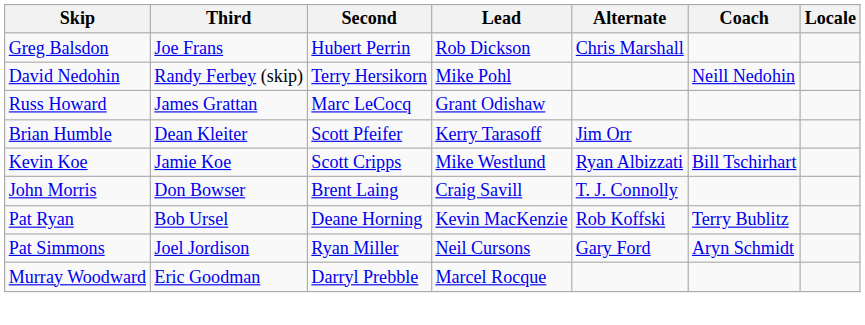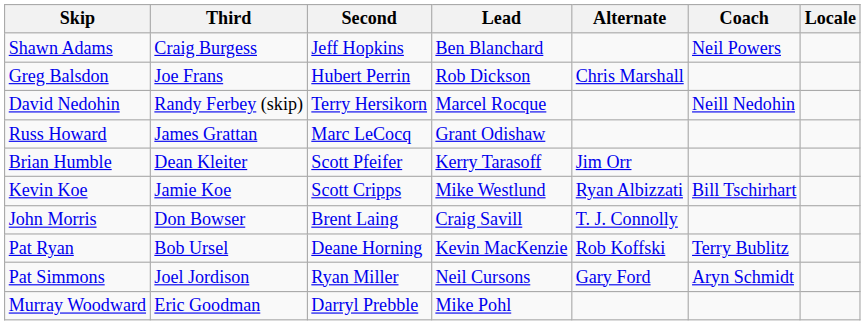 <table class="wikitable">
 <tr>
 <th>Skip</th>
 <th>Third</th>
 <th>Second</th>
 <th>Lead</th>
 <th>Alternate</th>
 <th>Coach</th>
 <th>Locale</th>
+</tr>
+<tr>
+<td><a href='#'>Shawn Adams</a></td>
+<td><a href='#'>Craig Burgess</a></td>
+<td><a href='#'>Jeff Hopkins</a></td>
+<td><a href='#'>Ben Blanchard</a></td>
+<td></td>
+<td><a href='#'>Neil Powers</a></td>
+<td></td>
 </tr>
 <tr>
 <td><a href='#'>Greg Balsdon</a></td>
 <td><a href='#'>Joe Frans</a></td>
 <td><a href='#'>Hubert Perrin</a></td>
 <td><a href='#'>Rob Dickson</a></td>
 <td><a href='#'>Chris Marshall</a></td>
 <td></td>
 <td></td>
 </tr>
 <tr>
 <td><a href='#'>David Nedohin</a></td>
 <td><a href='#'>Randy Ferbey</a> (skip)</td>
 <td><a href='#'>Terry Hersikorn</a></td>
-<td><a href='#'>Mike Pohl</a></td>
+<td><a href='#'>Marcel Rocque</a></td>
 <td></td>
 <td><a href='#'>Neill Nedohin</a></td>
 <td></td>
 </tr>
 <tr>
 <td><a href='#'>Russ Howard</a></td>
 <td><a href='#'>James Grattan</a></td>
 <td><a href='#'>Marc LeCocq</a></td>
 <td><a href='#'>Grant Odishaw</a></td>
 <td></td>
 <td></td>
 <td></td>
 </tr>
 <tr>
 <td><a href='#'>Brian Humble</a></td>
 <td><a href='#'>Dean Kleiter</a></td>
 <td><a href='#'>Scott Pfeifer</a></td>
 <td><a href='#'>Kerry Tarasoff</a></td>
 <td><a href='#'>Jim Orr</a></td>
 <td></td>
 <td></td>
 </tr>
 <tr>
 <td><a href='#'>Kevin Koe</a></td>
 <td><a href='#'>Jamie Koe</a></td>
 <td><a href='#'>Scott Cripps</a></td>
 <td><a href='#'>Mike Westlund</a></td>
 <td><a href='#'>Ryan Albizzati</a></td>
 <td><a href='#'>Bill Tschirhart</a></td>
 <td></td>
 </tr>
 <tr>
 <td><a href='#'>John Morris</a></td>
 <td><a href='#'>Don Bowser</a></td>
 <td><a href='#'>Brent Laing</a></td>
 <td><a href='#'>Craig Savill</a></td>
 <td><a href='#'>T. J. Connolly</a></td>
 <td></td>
 <td></td>
 </tr>
 <tr>
 <td><a href='#'>Pat Ryan</a></td>
 <td><a href='#'>Bob Ursel</a></td>
 <td><a href='#'>Deane Horning</a></td>
 <td><a href='#'>Kevin MacKenzie</a></td>
 <td><a href='#'>Rob Koffski</a></td>
 <td><a href='#'>Terry Bublitz</a></td>
 <td></td>
 </tr>
 <tr>
 <td><a href='#'>Pat Simmons</a></td>
 <td><a href='#'>Joel Jordison</a></td>
 <td><a href='#'>Ryan Miller</a></td>
 <td><a href='#'>Neil Cursons</a></td>
 <td><a href='#'>Gary Ford</a></td>
 <td><a href='#'>Aryn Schmidt</a></td>
 <td></td>
 </tr>
 <tr>
 <td><a href='#'>Murray Woodward</a></td>
 <td><a href='#'>Eric Goodman</a></td>
 <td><a href='#'>Darryl Prebble</a></td>
-<td><a href='#'>Marcel Rocque</a></td>
+<td><a href='#'>Mike Pohl</a></td>
 <td></td>
 <td></td>
 <td></td>
 </tr>
 </table>
